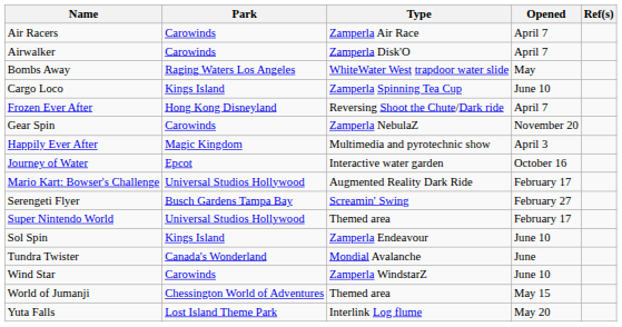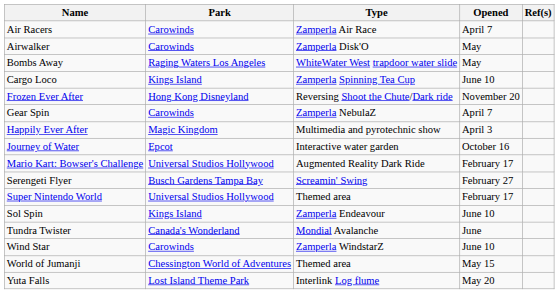 <table class="wikitable sortable">
 <tr>
 <th>Name</th>
 <th>Park</th>
 <th>Type</th>
 <th>Opened</th>
 <th class="unsortable">Ref(s)</th>
 </tr>
 <tr>
 <td>Air Racers</td>
 <td><a href='#'>Carowinds</a></td>
 <td><a href='#'>Zamperla</a> Air Race</td>
 <td>April 7</td>
 <td></td>
 </tr>
 <tr>
 <td>Airwalker</td>
 <td><a href='#'>Carowinds</a></td>
 <td><a href='#'>Zamperla</a> Disk'O</td>
-<td>April 7</td>
+<td>May</td>
 <td></td>
 </tr>
 <tr>
 <td>Bombs Away</td>
 <td><a href='#'>Raging Waters Los Angeles</a></td>
 <td><a href='#'>WhiteWater West</a> <a href='#'>trapdoor water slide</a></td>
 <td>May</td>
 <td></td>
 </tr>
 <tr>
 <td>Cargo Loco</td>
 <td><a href='#'>Kings Island</a></td>
 <td><a href='#'>Zamperla</a> <a href='#'>Spinning Tea Cup</a></td>
 <td>June 10</td>
 <td></td>
 </tr>
 <tr>
 <td><a href='#'>Frozen Ever After</a></td>
 <td><a href='#'>Hong Kong Disneyland</a></td>
 <td>Reversing <a href='#'>Shoot the Chute</a>/<a href='#'>Dark ride</a></td>
-<td>April 7</td>
+<td>November 20</td>
 <td></td>
 </tr>
 <tr>
 <td>Gear Spin</td>
 <td><a href='#'>Carowinds</a></td>
 <td><a href='#'>Zamperla</a> NebulaZ</td>
-<td>November 20</td>
+<td>April 7</td>
 <td></td>
 </tr>
 <tr>
 <td><a href='#'>Happily Ever After</a></td>
 <td><a href='#'>Magic Kingdom</a></td>
 <td>Multimedia and pyrotechnic show</td>
 <td>April 3</td>
 <td></td>
 </tr>
 <tr>
 <td><a href='#'>Journey of Water</a></td>
 <td><a href='#'>Epcot</a></td>
 <td>Interactive water garden</td>
 <td>October 16</td>
 <td></td>
 </tr>
 <tr>
 <td><a href='#'>Mario Kart: Bowser's Challenge</a></td>
 <td><a href='#'>Universal Studios Hollywood</a></td>
 <td>Augmented Reality Dark Ride</td>
 <td>February 17</td>
 <td></td>
 </tr>
 <tr>
 <td>Serengeti Flyer</td>
 <td><a href='#'>Busch Gardens Tampa Bay</a></td>
 <td><a href='#'>Screamin' Swing</a></td>
 <td>February 27</td>
 <td></td>
 </tr>
 <tr>
 <td><a href='#'>Super Nintendo World</a></td>
 <td><a href='#'>Universal Studios Hollywood</a></td>
 <td>Themed area</td>
 <td>February 17</td>
 <td></td>
 </tr>
 <tr>
 <td>Sol Spin</td>
 <td><a href='#'>Kings Island</a></td>
 <td><a href='#'>Zamperla</a> Endeavour</td>
 <td>June 10</td>
 <td></td>
 </tr>
 <tr>
 <td>Tundra Twister</td>
 <td><a href='#'>Canada's Wonderland</a></td>
 <td><a href='#'>Mondial</a> Avalanche</td>
 <td>June</td>
 <td></td>
 </tr>
 <tr>
 <td>Wind Star</td>
 <td><a href='#'>Carowinds</a></td>
 <td><a href='#'>Zamperla</a> WindstarZ</td>
 <td>June 10</td>
 <td></td>
 </tr>
 <tr>
 <td>World of Jumanji</td>
 <td><a href='#'>Chessington World of Adventures</a></td>
 <td>Themed area</td>
 <td>May 15</td>
 <td></td>
 </tr>
 <tr>
 <td>Yuta Falls</td>
 <td><a href='#'>Lost Island Theme Park</a></td>
 <td>Interlink <a href='#'>Log flume</a></td>
 <td>May 20</td>
 <td></td>
 </tr>
 </table>
